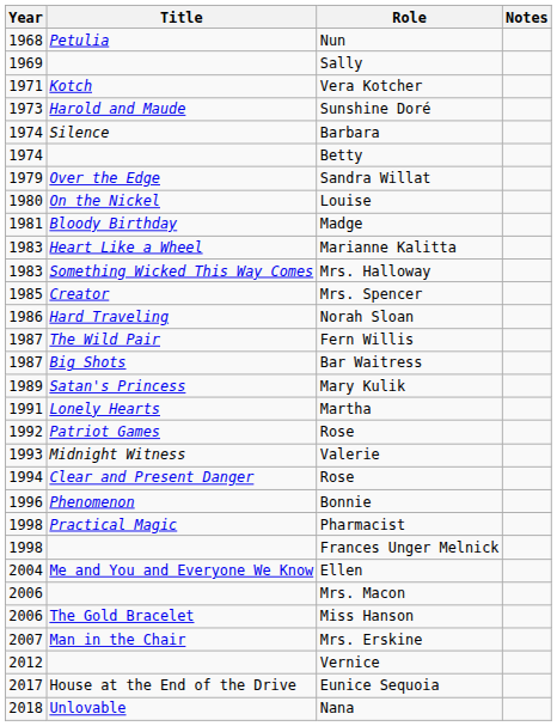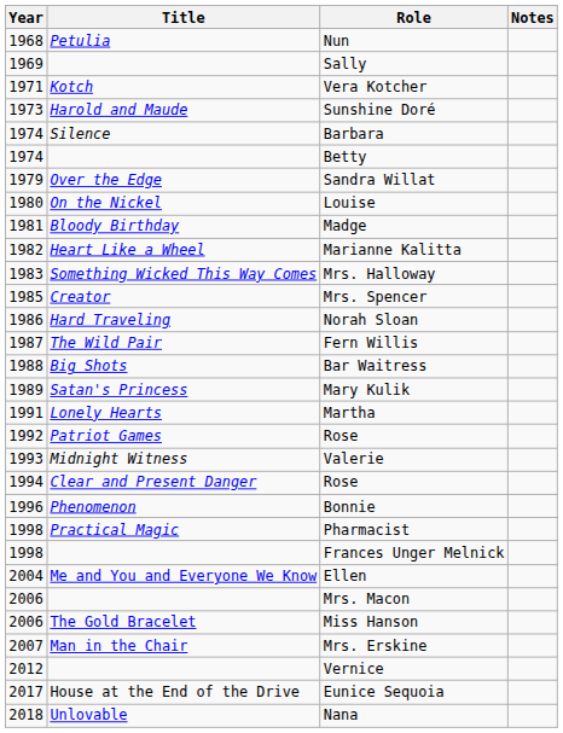 <table class="wikitable sortable">
 <tr>
 <th>Year</th>
 <th>Title</th>
 <th>Role</th>
 <th class="unsortable">Notes</th>
 </tr>
 <tr>
 <td>1968</td>
 <td><em><a href='#'>Petulia</a></em></td>
 <td>Nun</td>
 <td></td>
 </tr>
 <tr>
 <td>1969</td>
 <td><em></em></td>
 <td>Sally</td>
 <td></td>
 </tr>
 <tr>
 <td>1971</td>
 <td><em><a href='#'>Kotch</a></em></td>
 <td>Vera Kotcher</td>
 <td></td>
 </tr>
 <tr>
 <td>1973</td>
 <td><em><a href='#'>Harold and Maude</a></em></td>
 <td>Sunshine Doré</td>
 <td></td>
 </tr>
 <tr>
 <td>1974</td>
 <td><em>Silence</em></td>
 <td>Barbara</td>
 <td></td>
 </tr>
 <tr>
 <td>1974</td>
 <td><em></em></td>
 <td>Betty</td>
 <td></td>
 </tr>
 <tr>
 <td>1979</td>
 <td><em><a href='#'>Over the Edge</a></em></td>
 <td>Sandra Willat</td>
 <td></td>
 </tr>
 <tr>
 <td>1980</td>
 <td><em><a href='#'>On the Nickel</a></em></td>
 <td>Louise</td>
 <td></td>
 </tr>
 <tr>
 <td>1981</td>
 <td><em><a href='#'>Bloody Birthday</a></em></td>
 <td>Madge</td>
 <td></td>
 </tr>
 <tr>
-<td>1983</td>
+<td>1982</td>
 <td><em><a href='#'>Heart Like a Wheel</a></em></td>
 <td>Marianne Kalitta</td>
 <td></td>
 </tr>
 <tr>
 <td>1983</td>
 <td><em><a href='#'>Something Wicked This Way Comes</a></em></td>
 <td>Mrs. Halloway</td>
 <td></td>
 </tr>
 <tr>
 <td>1985</td>
 <td><em><a href='#'>Creator</a></em></td>
 <td>Mrs. Spencer</td>
 <td></td>
 </tr>
 <tr>
 <td>1986</td>
 <td><em><a href='#'>Hard Traveling</a></em></td>
 <td>Norah Sloan</td>
 <td></td>
 </tr>
 <tr>
 <td>1987</td>
 <td><em><a href='#'>The Wild Pair</a></em></td>
 <td>Fern Willis</td>
 <td></td>
 </tr>
 <tr>
-<td>1987</td>
+<td>1988</td>
 <td><em><a href='#'>Big Shots</a></em></td>
 <td>Bar Waitress</td>
 <td></td>
 </tr>
 <tr>
 <td>1989</td>
 <td><em><a href='#'>Satan's Princess</a></em></td>
 <td>Mary Kulik</td>
 <td></td>
 </tr>
 <tr>
 <td>1991</td>
 <td><em><a href='#'>Lonely Hearts</a></em></td>
 <td>Martha</td>
 <td></td>
 </tr>
 <tr>
 <td>1992</td>
 <td><em><a href='#'>Patriot Games</a></em></td>
 <td>Rose</td>
 <td></td>
 </tr>
 <tr>
 <td>1993</td>
 <td><em>Midnight Witness</em></td>
 <td>Valerie</td>
 <td></td>
 </tr>
 <tr>
 <td>1994</td>
 <td><em><a href='#'>Clear and Present Danger</a></em></td>
 <td>Rose</td>
 <td></td>
 </tr>
 <tr>
 <td>1996</td>
 <td><em><a href='#'>Phenomenon</a></em></td>
 <td>Bonnie</td>
 <td></td>
 </tr>
 <tr>
 <td>1998</td>
 <td><em><a href='#'>Practical Magic</a></em></td>
 <td>Pharmacist</td>
 <td></td>
 </tr>
 <tr>
 <td>1998</td>
 <td><em></td>
 <td>Frances Unger Melnick</td>
 <td></td>
 </tr>
 <tr>
 <td>2004</td>
 <td></em><a href='#'>Me and You and Everyone We Know</a><em></td>
 <td>Ellen</td>
 <td></td>
 </tr>
 <tr>
 <td>2006</td>
 <td></em><em></td>
 <td>Mrs. Macon</td>
 <td></td>
 </tr>
 <tr>
 <td>2006</td>
 <td></em><a href='#'>The Gold Bracelet</a><em></td>
 <td>Miss Hanson</td>
 <td></td>
 </tr>
 <tr>
 <td>2007</td>
 <td></em><a href='#'>Man in the Chair</a><em></td>
 <td>Mrs. Erskine</td>
 <td></td>
 </tr>
 <tr>
 <td>2012</td>
 <td></em><em></td>
 <td>Vernice</td>
 <td></td>
 </tr>
 <tr>
 <td>2017</td>
 <td></em>House at the End of the Drive<em></td>
 <td>Eunice Sequoia</td>
 <td></td>
 </tr>
 <tr>
 <td>2018</td>
 <td></em><a href='#'>Unlovable</a><em></td>
 <td>Nana</td>
 <td></td>
 </tr>
 </table>
